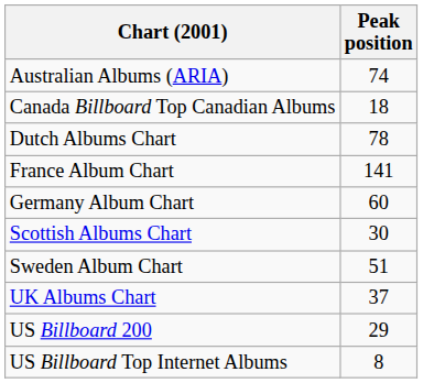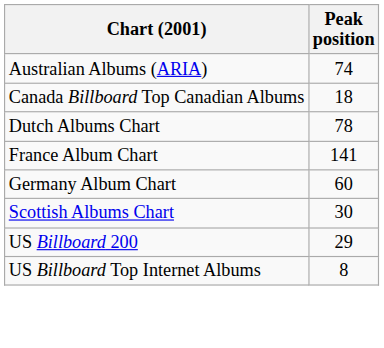 <table class="wikitable sortable">
 <tr>
 <th scope="col">Chart (2001)</th>
 <th scope="col">Peak<br>position</th>
 </tr>
 <tr>
 <td>Australian Albums (<a href='#'>ARIA</a>)</td>
 <td align="center">74</td>
 </tr>
 <tr>
 <td align="left">Canada <em>Billboard</em> Top Canadian Albums</td>
 <td style="text-align:center;">18</td>
 </tr>
 <tr>
 <td align="left">Dutch Albums Chart</td>
 <td align="center">78</td>
 </tr>
 <tr>
 <td align="left">France Album Chart</td>
 <td style="text-align:center;">141</td>
 </tr>
 <tr>
 <td align="left">Germany Album Chart</td>
 <td style="text-align:center;">60</td>
 </tr>
 <tr>
 <td align="left"><a href='#'>Scottish Albums Chart</a></td>
 <td align="center">30</td>
 </tr>
 <tr>
-<td align="left">Sweden Album Chart</td>
-<td style="text-align:center;">51</td>
-</tr>
-<tr>
-<td align="left"><a href='#'>UK Albums Chart</a></td>
-<td style="text-align:center;">37</td>
-</tr>
-<tr>
 <td align="left">US <a href='#'><em>Billboard</em> 200</a></td>
 <td style="text-align:center;">29</td>
 </tr>
 <tr>
 <td align="left">US <em>Billboard</em> Top Internet Albums</td>
 <td style="text-align:center;">8</td>
 </tr>
 </table>
